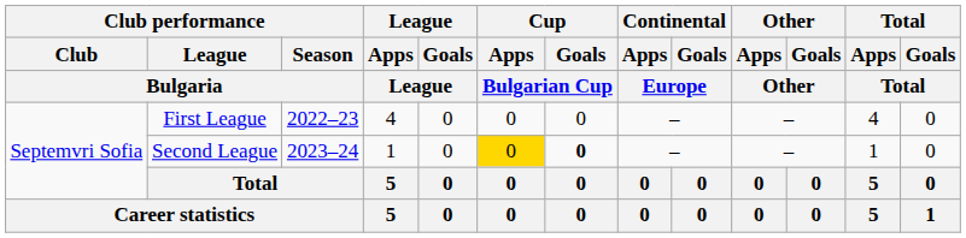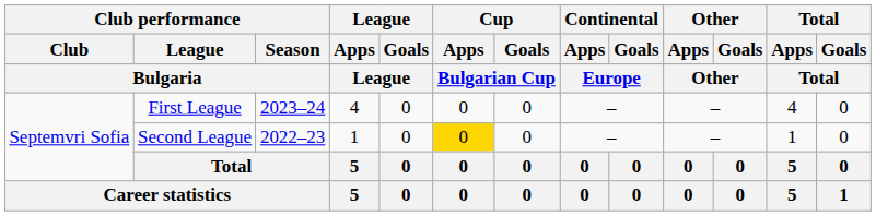 <table class="wikitable" style="text-align: center">
 <tr>
 <th Colspan="3">Club performance</th>
 <th Colspan="2">League</th>
 <th Colspan="2">Cup</th>
 <th Colspan="2">Continental</th>
 <th Colspan="2">Other</th>
 <th Colspan="3">Total</th>
 </tr>
 <tr>
 <th>Club</th>
 <th>League</th>
 <th>Season</th>
 <th>Apps</th>
 <th>Goals</th>
 <th>Apps</th>
 <th>Goals</th>
 <th>Apps</th>
 <th>Goals</th>
 <th>Apps</th>
 <th>Goals</th>
 <th>Apps</th>
 <th>Goals</th>
 </tr>
 <tr>
 <th Colspan="3">Bulgaria</th>
 <th Colspan="2">League</th>
 <th Colspan="2"><a href='#'>Bulgarian Cup</a></th>
 <th Colspan="2"><a href='#'>Europe</a></th>
 <th Colspan="2">Other</th>
 <th Colspan="2">Total</th>
 </tr>
 <tr>
 <td rowspan="3" valign="center"><a href='#'>Septemvri Sofia</a></td>
 <td><a href='#'>First League</a></td>
-<td><a href='#'>2022–23</a></td>
+<td><a href='#'>2023–24</a></td>
 <td>4</td>
 <td>0</td>
 <td>0</td>
 <td>0</td>
 <td colspan="2">–</td>
 <td colspan="2">–</td>
 <td>4</td>
 <td>0</td>
 </tr>
 <tr>
 <td><a href='#'>Second League</a></td>
-<td><a href='#'>2023–24</a></td>
+<td><a href='#'>2022–23</a></td>
 <td>1</td>
 <td>0</td>
 <td style="background: gold;">0</td>
-<td><strong>0</strong></td>
+<td>0</td>
 <td colspan="2">–</td>
 <td colspan="2">–</td>
 <td>1</td>
 <td>0</td>
 </tr>
 <tr>
 <th colspan=2>Total</th>
 <th>5</th>
 <th>0</th>
 <th>0</th>
 <th>0</th>
 <th>0</th>
 <th>0</th>
 <th>0</th>
 <th>0</th>
 <th>5</th>
 <th>0</th>
 </tr>
 <tr>
 <th colspan="3">Career statistics</th>
 <th>5</th>
 <th>0</th>
 <th>0</th>
 <th>0</th>
 <th>0</th>
 <th>0</th>
 <th>0</th>
 <th>0</th>
 <th>5</th>
 <th>1</th>
 </tr>
 </table>
